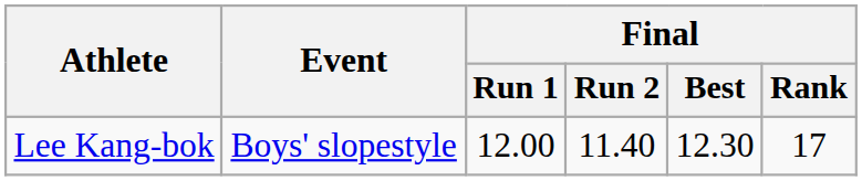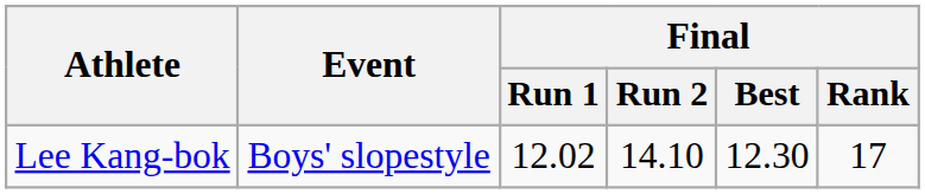 <table class="wikitable" style="font-size:90%">
 <tr>
 <th rowspan=2>Athlete</th>
 <th rowspan=2>Event</th>
 <th colspan=5>Final</th>
 </tr>
 <tr style="font-size:95%">
 <th>Run 1</th>
 <th>Run 2</th>
 <th>Best</th>
 <th>Rank</th>
 </tr>
 <tr align=center>
 <td align=left><a href='#'>Lee Kang-bok</a></td>
 <td align=left><a href='#'>Boys' slopestyle</a></td>
-<td>12.00</td>
-<td>11.40</td>
+<td>12.02</td>
+<td>14.10</td>
 <td>12.30</td>
 <td>17</td>
 </tr>
 </table>
